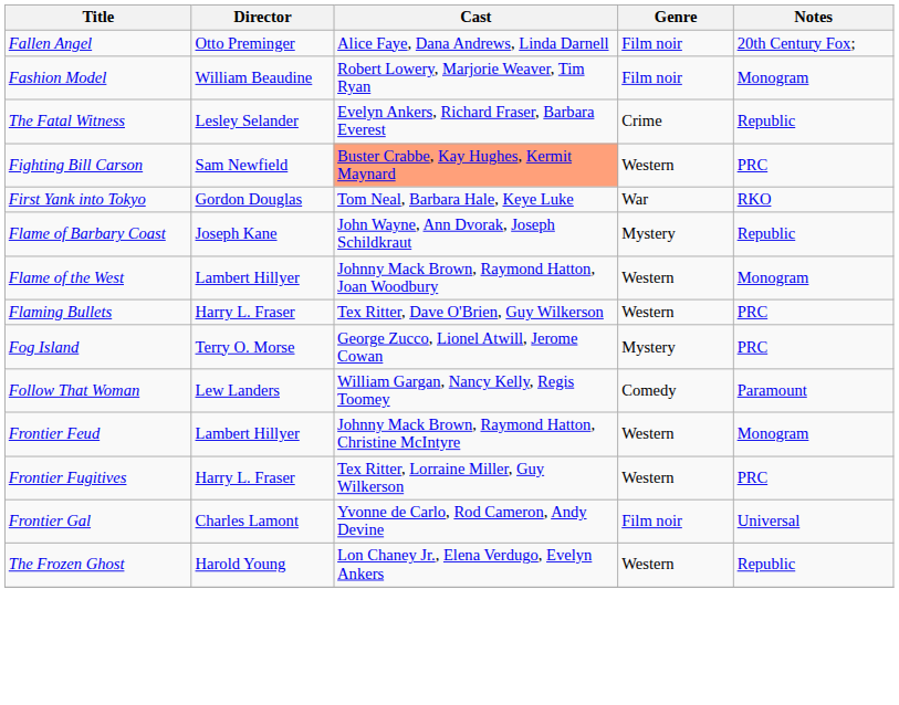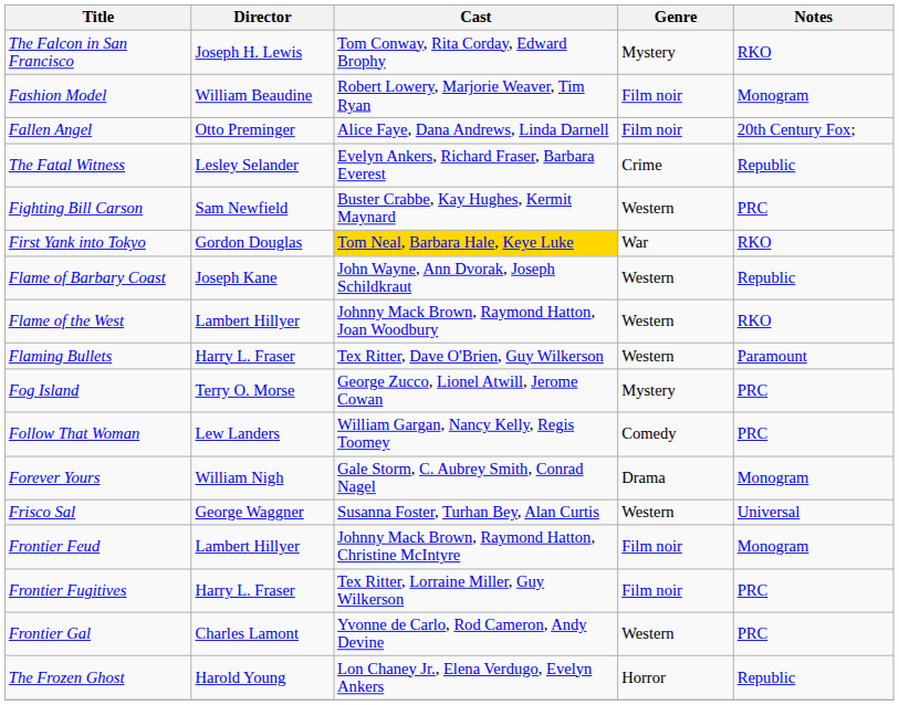 <table class="wikitable" style="width:100%;">
 <tr>
 <th style="width:21%;">Title</th>
 <th style="width:16%;">Director</th>
 <th style="width:32%;">Cast</th>
 <th style="width:13%;">Genre</th>
 <th style="width:18%;">Notes</th>
 </tr>
 <tr>
-<td><em><a href='#'>Fallen Angel</a></em></td>
-<td><a href='#'>Otto Preminger</a></td>
-<td><a href='#'>Alice Faye</a>, <a href='#'>Dana Andrews</a>, <a href='#'>Linda Darnell</a></td>
-<td><a href='#'>Film noir</a></td>
-<td><a href='#'>20th Century Fox</a>;</td>
+<td><em><a href='#'>The Falcon in San Francisco</a></em></td>
+<td><a href='#'>Joseph H. Lewis</a></td>
+<td><a href='#'>Tom Conway</a>, <a href='#'>Rita Corday</a>, <a href='#'>Edward Brophy</a></td>
+<td>Mystery</td>
+<td><a href='#'>RKO</a></td>
 </tr>
 <tr>
 <td><em><a href='#'>Fashion Model</a></em></td>
 <td><a href='#'>William Beaudine</a></td>
 <td><a href='#'>Robert Lowery</a>, <a href='#'>Marjorie Weaver</a>, <a href='#'>Tim Ryan</a></td>
 <td><a href='#'>Film noir</a></td>
 <td><a href='#'>Monogram</a></td>
+</tr>
+<tr>
+<td><em><a href='#'>Fallen Angel</a></em></td>
+<td><a href='#'>Otto Preminger</a></td>
+<td><a href='#'>Alice Faye</a>, <a href='#'>Dana Andrews</a>, <a href='#'>Linda Darnell</a></td>
+<td><a href='#'>Film noir</a></td>
+<td><a href='#'>20th Century Fox</a>;</td>
 </tr>
 <tr>
 <td><em><a href='#'>The Fatal Witness</a></em></td>
 <td><a href='#'>Lesley Selander</a></td>
 <td><a href='#'>Evelyn Ankers</a>, <a href='#'>Richard Fraser</a>, <a href='#'>Barbara Everest</a></td>
 <td>Crime</td>
 <td><a href='#'>Republic</a></td>
 </tr>
 <tr>
 <td><em><a href='#'>Fighting Bill Carson</a></em></td>
 <td><a href='#'>Sam Newfield</a></td>
-<td style="background: lightsalmon;"><a href='#'>Buster Crabbe</a>, <a href='#'>Kay Hughes</a>, <a href='#'>Kermit Maynard</a></td>
+<td><a href='#'>Buster Crabbe</a>, <a href='#'>Kay Hughes</a>, <a href='#'>Kermit Maynard</a></td>
 <td>Western</td>
 <td><a href='#'>PRC</a></td>
 </tr>
 <tr>
 <td><em><a href='#'>First Yank into Tokyo</a></em></td>
 <td><a href='#'>Gordon Douglas</a></td>
-<td><a href='#'>Tom Neal</a>, <a href='#'>Barbara Hale</a>, <a href='#'>Keye Luke</a></td>
+<td style="background: gold;"><a href='#'>Tom Neal</a>, <a href='#'>Barbara Hale</a>, <a href='#'>Keye Luke</a></td>
 <td>War</td>
 <td><a href='#'>RKO</a></td>
 </tr>
 <tr>
 <td><em><a href='#'>Flame of Barbary Coast</a></em></td>
 <td><a href='#'>Joseph Kane</a></td>
 <td><a href='#'>John Wayne</a>, <a href='#'>Ann Dvorak</a>, <a href='#'>Joseph Schildkraut</a></td>
-<td>Mystery</td>
+<td>Western</td>
 <td><a href='#'>Republic</a></td>
 </tr>
 <tr>
 <td><em><a href='#'>Flame of the West</a></em></td>
 <td><a href='#'>Lambert Hillyer</a></td>
 <td><a href='#'>Johnny Mack Brown</a>, <a href='#'>Raymond Hatton</a>, <a href='#'>Joan Woodbury</a></td>
 <td>Western</td>
-<td><a href='#'>Monogram</a></td>
+<td><a href='#'>RKO</a></td>
 </tr>
 <tr>
 <td><em><a href='#'>Flaming Bullets</a></em></td>
 <td><a href='#'>Harry L. Fraser</a></td>
 <td><a href='#'>Tex Ritter</a>, <a href='#'>Dave O'Brien</a>, <a href='#'>Guy Wilkerson</a></td>
 <td>Western</td>
-<td><a href='#'>PRC</a></td>
+<td><a href='#'>Paramount</a></td>
 </tr>
 <tr>
 <td><em><a href='#'>Fog Island</a></em></td>
 <td><a href='#'>Terry O. Morse</a></td>
 <td><a href='#'>George Zucco</a>, <a href='#'>Lionel Atwill</a>, <a href='#'>Jerome Cowan</a></td>
 <td>Mystery</td>
 <td><a href='#'>PRC</a></td>
 </tr>
 <tr>
 <td><em><a href='#'>Follow That Woman</a></em></td>
 <td><a href='#'>Lew Landers</a></td>
 <td><a href='#'>William Gargan</a>, <a href='#'>Nancy Kelly</a>, <a href='#'>Regis Toomey</a></td>
 <td>Comedy</td>
-<td><a href='#'>Paramount</a></td>
+<td><a href='#'>PRC</a></td>
+</tr>
+<tr>
+<td><em><a href='#'>Forever Yours</a></em></td>
+<td><a href='#'>William Nigh</a></td>
+<td><a href='#'>Gale Storm</a>, <a href='#'>C. Aubrey Smith</a>, <a href='#'>Conrad Nagel</a></td>
+<td>Drama</td>
+<td><a href='#'>Monogram</a></td>
+</tr>
+<tr>
+<td><em><a href='#'>Frisco Sal</a></em></td>
+<td><a href='#'>George Waggner</a></td>
+<td><a href='#'>Susanna Foster</a>, <a href='#'>Turhan Bey</a>, <a href='#'>Alan Curtis</a></td>
+<td>Western</td>
+<td><a href='#'>Universal</a></td>
 </tr>
 <tr>
 <td><em><a href='#'>Frontier Feud</a></em></td>
 <td><a href='#'>Lambert Hillyer</a></td>
 <td><a href='#'>Johnny Mack Brown</a>, <a href='#'>Raymond Hatton</a>, <a href='#'>Christine McIntyre</a></td>
-<td>Western</td>
+<td><a href='#'>Film noir</a></td>
 <td><a href='#'>Monogram</a></td>
 </tr>
 <tr>
 <td><em><a href='#'>Frontier Fugitives</a></em></td>
 <td><a href='#'>Harry L. Fraser</a></td>
 <td><a href='#'>Tex Ritter</a>, <a href='#'>Lorraine Miller</a>, <a href='#'>Guy Wilkerson</a></td>
-<td>Western</td>
+<td><a href='#'>Film noir</a></td>
 <td><a href='#'>PRC</a></td>
 </tr>
 <tr>
 <td><em><a href='#'>Frontier Gal</a></em></td>
 <td><a href='#'>Charles Lamont</a></td>
 <td><a href='#'>Yvonne de Carlo</a>, <a href='#'>Rod Cameron</a>, <a href='#'>Andy Devine</a></td>
-<td><a href='#'>Film noir</a></td>
-<td><a href='#'>Universal</a></td>
+<td>Western</td>
+<td><a href='#'>PRC</a></td>
 </tr>
 <tr>
 <td><em><a href='#'>The Frozen Ghost</a></em></td>
 <td><a href='#'>Harold Young</a></td>
 <td><a href='#'>Lon Chaney Jr.</a>, <a href='#'>Elena Verdugo</a>, <a href='#'>Evelyn Ankers</a></td>
-<td>Western</td>
+<td>Horror</td>
 <td><a href='#'>Republic</a></td>
 </tr>
 <tr>
 </tr>
 </table>
